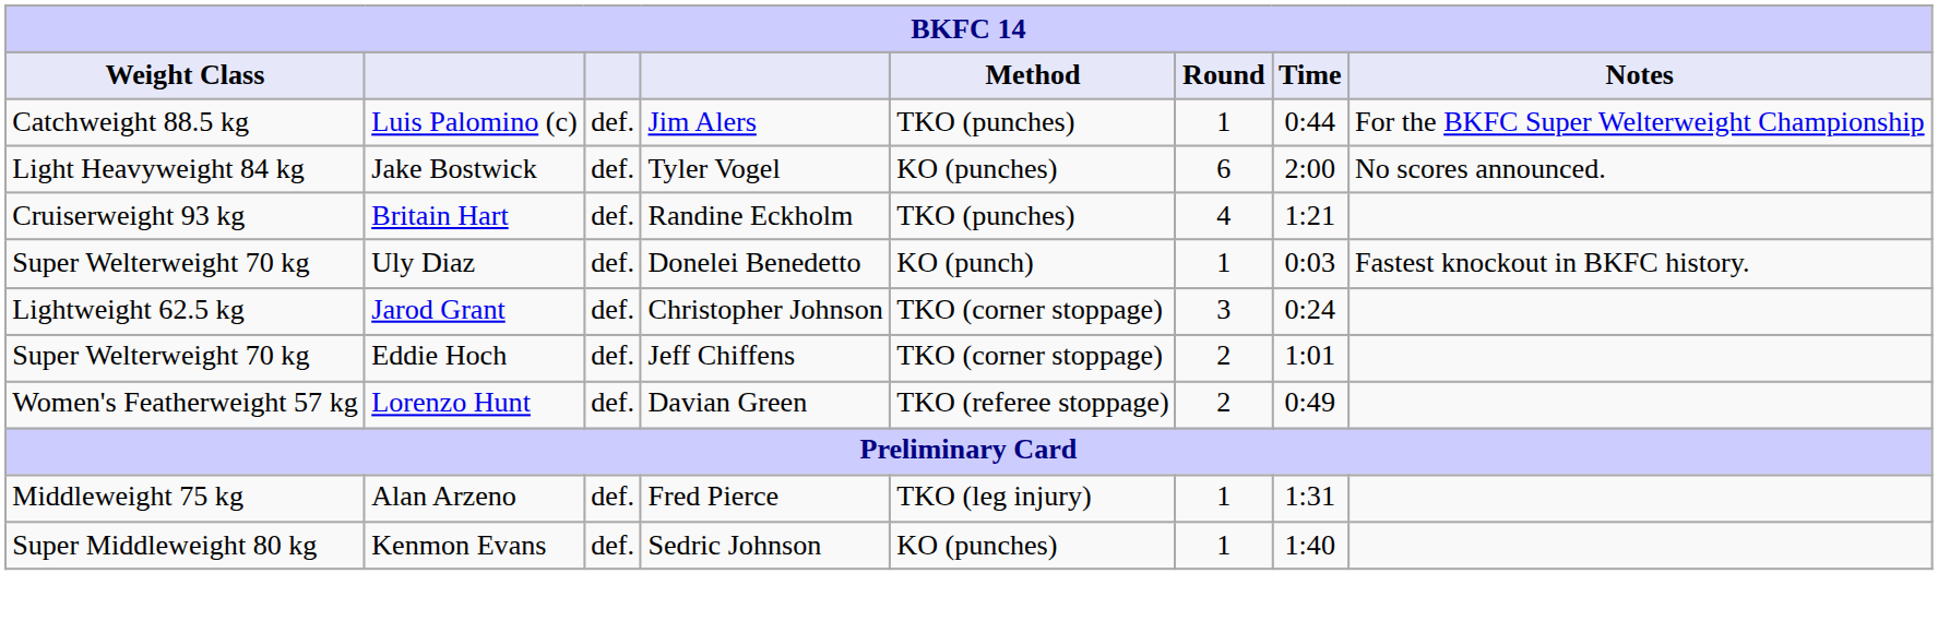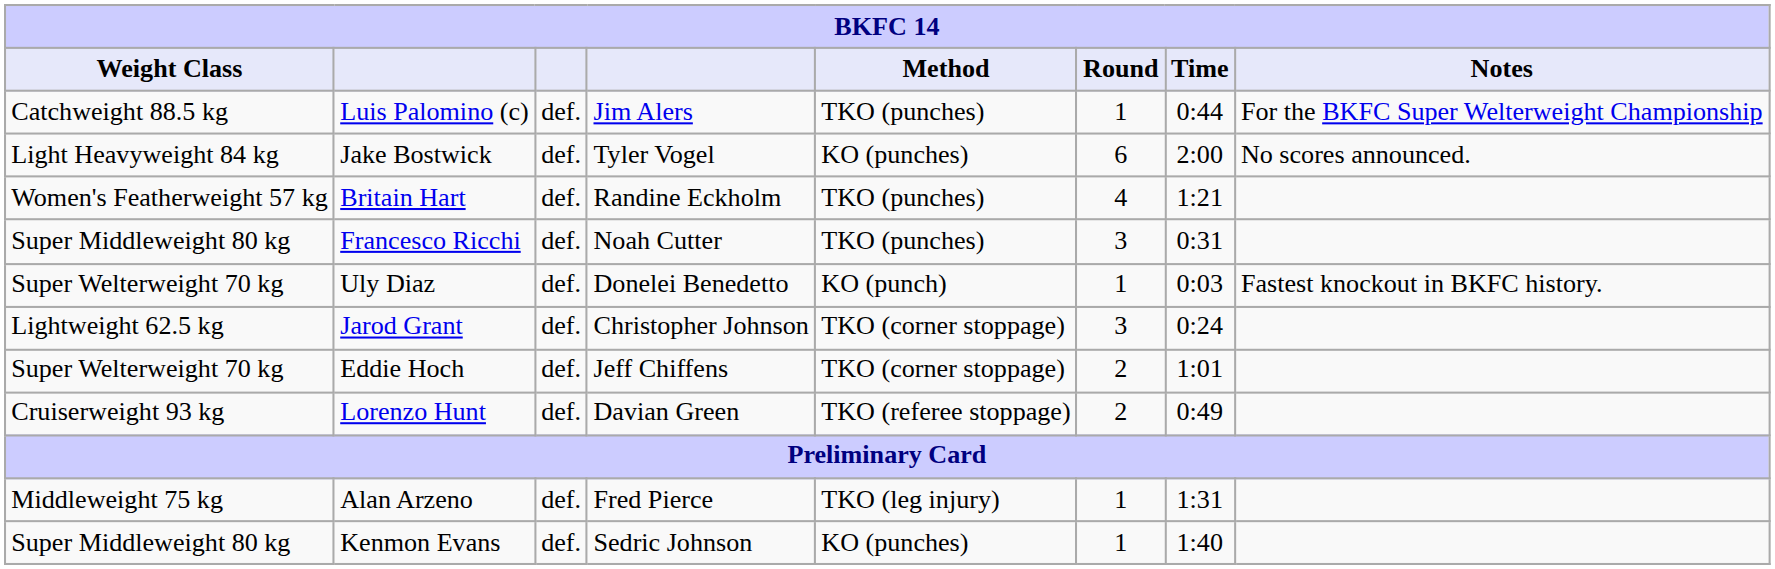 <table class="wikitable" style="font-size: 80%;">
 <tr>
 <th colspan="8" style="background-color: #ccf; color: #000080; text-align: center;"><strong>BKFC 14</strong></th>
 </tr>
 <tr>
 <th colspan="1" style="background-color: #E6E8FA; color: #000000; text-align: center;">Weight Class</th>
 <th colspan="1" style="background-color: #E6E8FA; color: #000000; text-align: center;"></th>
 <th colspan="1" style="background-color: #E6E8FA; color: #000000; text-align: center;"></th>
 <th colspan="1" style="background-color: #E6E8FA; color: #000000; text-align: center;"></th>
 <th colspan="1" style="background-color: #E6E8FA; color: #000000; text-align: center;">Method</th>
 <th colspan="1" style="background-color: #E6E8FA; color: #000000; text-align: center;">Round</th>
 <th colspan="1" style="background-color: #E6E8FA; color: #000000; text-align: center;">Time</th>
 <th colspan="1" style="background-color: #E6E8FA; color: #000000; text-align: center;">Notes</th>
 </tr>
 <tr>
 <td>Catchweight 88.5 kg</td>
 <td> <a href='#'>Luis Palomino</a> (c)</td>
 <td align=center>def.</td>
 <td> <a href='#'>Jim Alers</a></td>
 <td>TKO (punches)</td>
 <td align=center>1</td>
 <td align=center>0:44</td>
 <td>For the <a href='#'>BKFC Super Welterweight Championship</a></td>
 </tr>
 <tr>
 <td>Light Heavyweight 84 kg</td>
 <td> Jake Bostwick</td>
 <td align=center>def.</td>
 <td> Tyler Vogel</td>
 <td>KO (punches)</td>
 <td align=center>6</td>
 <td align=center>2:00</td>
 <td>No scores announced.</td>
 </tr>
 <tr>
-<td>Cruiserweight 93 kg</td>
+<td>Women's Featherweight 57 kg</td>
 <td> <a href='#'>Britain Hart</a></td>
 <td align=center>def.</td>
 <td> Randine Eckholm</td>
 <td>TKO (punches)</td>
 <td align=center>4</td>
 <td align=center>1:21</td>
+<td></td>
+</tr>
+<tr>
+<td>Super Middleweight 80 kg</td>
+<td> <a href='#'>Francesco Ricchi</a></td>
+<td align=center>def.</td>
+<td> Noah Cutter</td>
+<td>TKO (punches)</td>
+<td align=center>3</td>
+<td align=center>0:31</td>
 <td></td>
 </tr>
 <tr>
 <td>Super Welterweight 70 kg</td>
 <td> Uly Diaz</td>
 <td align=center>def.</td>
 <td> Donelei Benedetto</td>
 <td>KO (punch)</td>
 <td align=center>1</td>
 <td align=center>0:03</td>
 <td>Fastest knockout in BKFC history.</td>
 </tr>
 <tr>
 <td>Lightweight 62.5 kg</td>
 <td> <a href='#'>Jarod Grant</a></td>
 <td align=center>def.</td>
 <td> Christopher Johnson</td>
 <td>TKO (corner stoppage)</td>
 <td align=center>3</td>
 <td align=center>0:24</td>
 <td></td>
 </tr>
 <tr>
 <td>Super Welterweight 70 kg</td>
 <td> Eddie Hoch</td>
 <td align=center>def.</td>
 <td> Jeff Chiffens</td>
 <td>TKO (corner stoppage)</td>
 <td align=center>2</td>
 <td align=center>1:01</td>
 <td></td>
 </tr>
 <tr>
-<td>Women's Featherweight 57 kg</td>
+<td>Cruiserweight 93 kg</td>
 <td> <a href='#'>Lorenzo Hunt</a></td>
 <td align=center>def.</td>
 <td> Davian Green</td>
 <td>TKO (referee stoppage)</td>
 <td align=center>2</td>
 <td align=center>0:49</td>
 <td></td>
 </tr>
 <tr>
 <th colspan="8" style="background-color: #ccf; color: #000080; text-align: center;"><strong>Preliminary Card</strong></th>
 </tr>
 <tr>
 <td>Middleweight 75 kg</td>
 <td> Alan Arzeno</td>
 <td align=center>def.</td>
 <td> Fred Pierce</td>
 <td>TKO (leg injury)</td>
 <td align=center>1</td>
 <td align=center>1:31</td>
 <td></td>
 </tr>
 <tr>
 <td>Super Middleweight 80 kg</td>
 <td> Kenmon Evans</td>
 <td align=center>def.</td>
 <td> Sedric Johnson</td>
 <td>KO (punches)</td>
 <td align=center>1</td>
 <td align=center>1:40</td>
 <td></td>
 </tr>
 </table>
